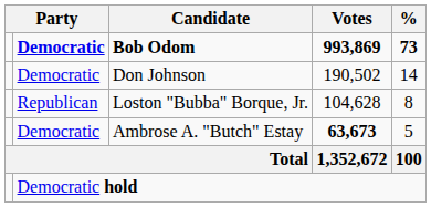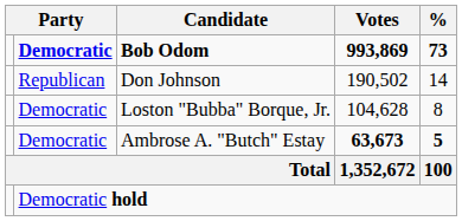 <table class=wikitable>
 <tr>
 <th colspan=2>Party</th>
 <th>Candidate</th>
 <th>Votes</th>
 <th>%</th>
 </tr>
 <tr>
 <td></td>
 <td><strong><a href='#'>Democratic</a></strong></td>
 <td><strong>Bob Odom</strong></td>
 <td align=center><strong>993,869</strong></td>
 <td align=center><strong>73</strong></td>
 </tr>
 <tr>
 <td></td>
-<td><a href='#'>Democratic</a></td>
+<td><a href='#'>Republican</a></td>
 <td>Don Johnson</td>
 <td align=center>190,502</td>
 <td align=center>14</td>
 </tr>
 <tr>
 <td></td>
-<td><a href='#'>Republican</a></td>
+<td><a href='#'>Democratic</a></td>
 <td>Loston "Bubba" Borque, Jr.</td>
 <td align=center>104,628</td>
 <td align=center>8</td>
 </tr>
 <tr>
 <td></td>
 <td><a href='#'>Democratic</a></td>
 <td>Ambrose A. "Butch" Estay</td>
 <td align=center><strong>63,673</strong></td>
-<td align=center>5</td>
+<td align=center><strong>5</strong></td>
 </tr>
 <tr>
 <th colspan=3; style="text-align:right;">Total</th>
 <th align=center>1,352,672</th>
 <th align=center>100</th>
 </tr>
 <tr>
 <td></td>
 <td colspan=6; style="text-align:left;"><a href='#'>Democratic</a> <strong>hold</strong></td>
 </tr>
 </table>
